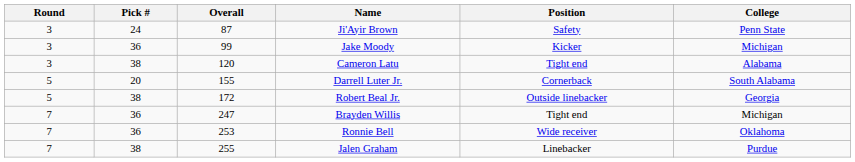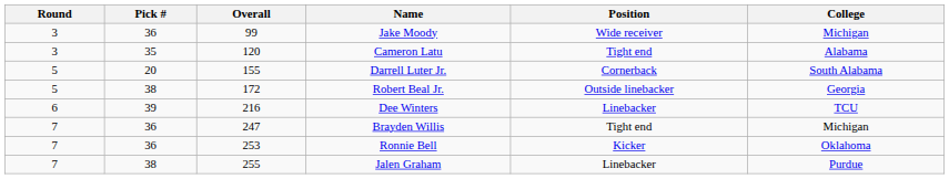 <table class="wikitable sortable sortable" style="width: 100%; text-align:center">
 <tr>
 <th>Round</th>
 <th>Pick #</th>
 <th>Overall</th>
 <th>Name</th>
 <th>Position</th>
 <th>College</th>
 </tr>
 <tr>
 <td>3</td>
-<td>24</td>
-<td>87</td>
-<td><a href='#'>Ji'Ayir Brown</a></td>
-<td><a href='#'>Safety</a></td>
-<td><a href='#'>Penn State</a></td>
-</tr>
-<tr>
-<td>3</td>
 <td>36</td>
 <td>99</td>
 <td><a href='#'>Jake Moody</a></td>
-<td><a href='#'>Kicker</a></td>
+<td><a href='#'>Wide receiver</a></td>
 <td><a href='#'>Michigan</a></td>
 </tr>
 <tr>
 <td>3</td>
-<td>38</td>
+<td>35</td>
 <td>120</td>
 <td><a href='#'>Cameron Latu</a></td>
 <td><a href='#'>Tight end</a></td>
 <td><a href='#'>Alabama</a></td>
 </tr>
 <tr>
 <td>5</td>
 <td>20</td>
 <td>155</td>
 <td><a href='#'>Darrell Luter Jr.</a></td>
 <td><a href='#'>Cornerback</a></td>
 <td><a href='#'>South Alabama</a></td>
 </tr>
 <tr>
 <td>5</td>
 <td>38</td>
 <td>172</td>
 <td><a href='#'>Robert Beal Jr.</a></td>
 <td><a href='#'>Outside linebacker</a></td>
 <td><a href='#'>Georgia</a></td>
 </tr>
 <tr>
+<td>6</td>
+<td>39</td>
+<td>216</td>
+<td><a href='#'>Dee Winters</a></td>
+<td><a href='#'>Linebacker</a></td>
+<td><a href='#'>TCU</a></td>
+</tr>
+<tr>
 <td>7</td>
 <td>36</td>
 <td>247</td>
 <td><a href='#'>Brayden Willis</a></td>
 <td>Tight end</td>
 <td>Michigan</td>
 </tr>
 <tr>
 <td>7</td>
 <td>36</td>
 <td>253</td>
 <td><a href='#'>Ronnie Bell</a></td>
-<td><a href='#'>Wide receiver</a></td>
+<td><a href='#'>Kicker</a></td>
 <td><a href='#'>Oklahoma</a></td>
 </tr>
 <tr>
 <td>7</td>
 <td>38</td>
 <td>255</td>
 <td><a href='#'>Jalen Graham</a></td>
 <td>Linebacker</td>
 <td><a href='#'>Purdue</a></td>
 </tr>
 </table>
